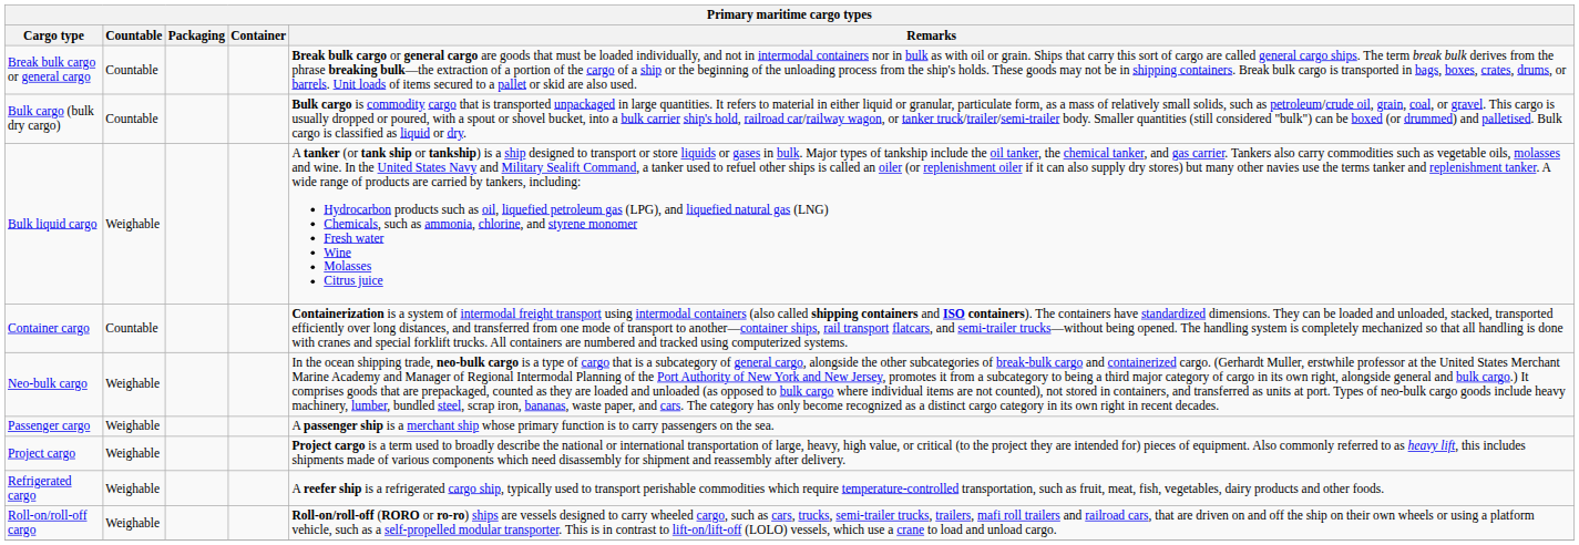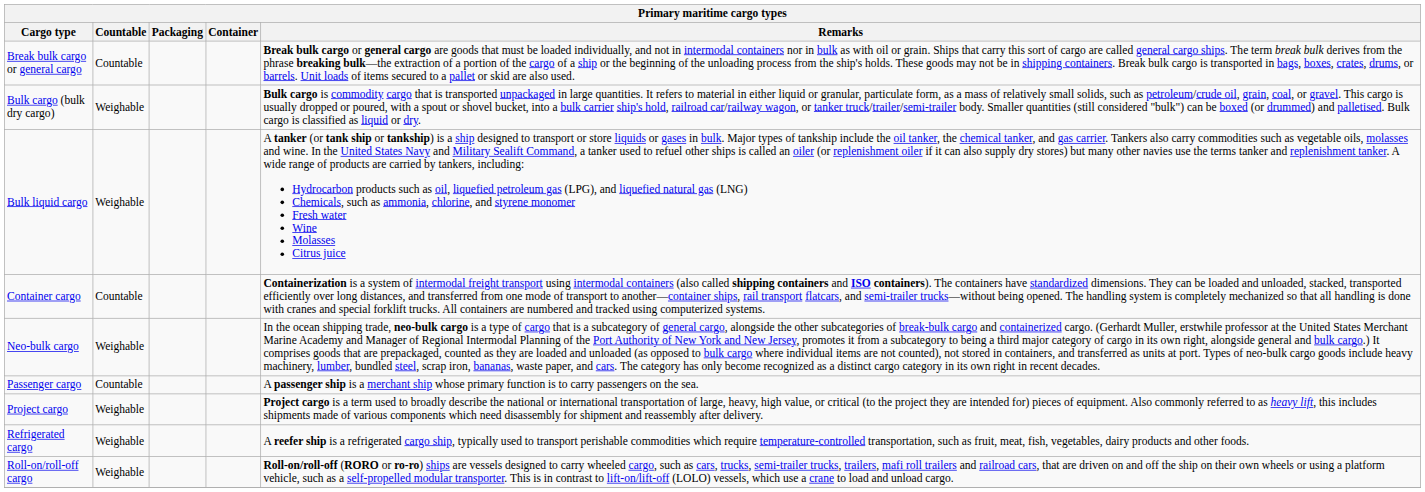 <table class="wikitable sortable">
 <tr>
 <th colspan="5">Primary maritime cargo types</th>
 </tr>
 <tr>
 <th>Cargo type</th>
 <th>Countable</th>
 <th>Packaging</th>
 <th>Container</th>
 <th>Remarks</th>
 </tr>
 <tr>
 <td><a href='#'>Break bulk cargo</a> or <a href='#'>general cargo</a></td>
 <td>Countable</td>
 <td></td>
 <td></td>
 <td><strong>Break bulk cargo</strong> or <strong>general cargo</strong> are goods that must be loaded individually, and not in <a href='#'>intermodal containers</a> nor in <a href='#'>bulk</a> as with oil or grain. Ships that carry this sort of cargo are called <a href='#'>general cargo ships</a>. The term <em>break bulk</em> derives from the phrase <strong>breaking bulk</strong>—the extraction of a portion of the <a href='#'>cargo</a> of a <a href='#'>ship</a> or the beginning of the unloading process from the ship's holds. These goods may not be in <a href='#'>shipping containers</a>. Break bulk cargo is transported in <a href='#'>bags</a>, <a href='#'>boxes</a>, <a href='#'>crates</a>, <a href='#'>drums</a>, or <a href='#'>barrels</a>. <a href='#'>Unit loads</a> of items secured to a <a href='#'>pallet</a> or skid are also used.</td>
 </tr>
 <tr>
 <td><a href='#'>Bulk cargo</a> (bulk dry cargo)</td>
-<td>Countable</td>
+<td>Weighable</td>
 <td></td>
 <td></td>
 <td><strong>Bulk cargo</strong> is <a href='#'>commodity</a> <a href='#'>cargo</a> that is transported <a href='#'>unpackaged</a> in large quantities. It refers to material in either liquid or granular, particulate form, as a mass of relatively small solids, such as <a href='#'>petroleum</a>/<a href='#'>crude oil</a>, <a href='#'>grain</a>, <a href='#'>coal</a>, or <a href='#'>gravel</a>. This cargo is usually dropped or poured, with a spout or shovel bucket, into a <a href='#'>bulk carrier</a> <a href='#'>ship's hold</a>, <a href='#'>railroad car</a>/<a href='#'>railway wagon</a>, or <a href='#'>tanker truck</a>/<a href='#'>trailer</a>/<a href='#'>semi-trailer</a> body. Smaller quantities (still considered "bulk") can be <a href='#'>boxed</a> (or <a href='#'>drummed</a>) and <a href='#'>palletised</a>. Bulk cargo is classified as <a href='#'>liquid</a> or <a href='#'>dry</a>.</td>
 </tr>
 <tr>
 <td><a href='#'>Bulk liquid cargo</a></td>
 <td>Weighable</td>
 <td></td>
 <td></td>
 <td>A <strong>tanker</strong> (or <strong>tank ship</strong> or <strong>tankship</strong>) is a <a href='#'>ship</a> designed to transport or store <a href='#'>liquids</a> or <a href='#'>gases</a> in <a href='#'>bulk</a>.  Major types of tankship include the <a href='#'>oil tanker</a>, the <a href='#'>chemical tanker</a>, and <a href='#'>gas carrier</a>. Tankers also carry commodities such as vegetable oils, <a href='#'>molasses</a> and wine. In the <a href='#'>United States Navy</a> and <a href='#'>Military Sealift Command</a>, a tanker used to refuel other ships is called an <a href='#'>oiler</a> (or <a href='#'>replenishment oiler</a> if it can also supply dry stores) but many other navies use the terms tanker and <a href='#'>replenishment tanker</a>. A wide range of products are carried by tankers, including:<br><ul><li><a href='#'>Hydrocarbon</a> products such as <a href='#'>oil</a>, <a href='#'>liquefied petroleum gas</a> (LPG), and <a href='#'>liquefied natural gas</a> (LNG)</li><li><a href='#'>Chemicals</a>, such as <a href='#'>ammonia</a>, <a href='#'>chlorine</a>, and <a href='#'>styrene monomer</a></li><li><a href='#'>Fresh water</a></li><li><a href='#'>Wine</a></li><li><a href='#'>Molasses</a></li><li><a href='#'>Citrus juice</a></li></ul></td>
 </tr>
 <tr>
 <td><a href='#'>Container cargo</a></td>
 <td>Countable</td>
 <td></td>
 <td></td>
 <td><strong>Containerization</strong> is a system of <a href='#'>intermodal freight transport</a> using <a href='#'>intermodal containers</a> (also called <strong>shipping containers</strong> and <strong><a href='#'>ISO</a> containers</strong>). The containers have <a href='#'>standardized</a> dimensions. They can be loaded and unloaded, stacked, transported efficiently over long distances, and transferred from one mode of transport to another—<a href='#'>container ships</a>, <a href='#'>rail transport</a> <a href='#'>flatcars</a>, and <a href='#'>semi-trailer trucks</a>—without being opened. The handling system is completely mechanized so that all handling is done with cranes  and special forklift trucks.  All containers are numbered and tracked using computerized systems.</td>
 </tr>
 <tr>
 <td><a href='#'>Neo-bulk cargo</a></td>
 <td>Weighable</td>
 <td></td>
 <td></td>
 <td>In the ocean shipping trade, <strong>neo-bulk cargo</strong> is a type of <a href='#'>cargo</a> that is a subcategory of <a href='#'>general cargo</a>, alongside the other subcategories of <a href='#'>break-bulk cargo</a> and <a href='#'>containerized</a> cargo. (Gerhardt Muller, erstwhile professor at the United States Merchant Marine Academy and Manager of Regional Intermodal Planning of the <a href='#'>Port Authority of New York and New Jersey</a>, promotes it from a subcategory to being a third major category of cargo in its own right, alongside general and <a href='#'>bulk cargo</a>.) It comprises goods that are prepackaged, counted as they are loaded and unloaded (as opposed to <a href='#'>bulk cargo</a> where individual items are not counted), not stored in containers, and transferred as units at port.  Types of neo-bulk cargo goods include heavy machinery, <a href='#'>lumber</a>, bundled <a href='#'>steel</a>, scrap iron, <a href='#'>bananas</a>, waste paper, and <a href='#'>cars</a>.  The category has only become recognized as a distinct cargo category in its own right in recent decades.</td>
 </tr>
 <tr>
 <td><a href='#'>Passenger cargo</a></td>
-<td>Weighable</td>
+<td>Countable</td>
 <td></td>
 <td></td>
 <td>A <strong>passenger ship</strong> is a <a href='#'>merchant ship</a> whose primary function is to carry passengers on the sea.</td>
 </tr>
 <tr>
 <td><a href='#'>Project cargo</a></td>
 <td>Weighable</td>
 <td></td>
 <td></td>
 <td><strong>Project cargo</strong> is a term used to broadly describe the national or international transportation of large, heavy, high value, or critical (to the project they are intended for) pieces of equipment. Also commonly referred to as <em><a href='#'>heavy lift</a></em>, this includes shipments made of various components which need disassembly for shipment and reassembly after delivery.</td>
 </tr>
 <tr>
 <td><a href='#'>Refrigerated cargo</a></td>
 <td>Weighable</td>
 <td></td>
 <td></td>
 <td>A <strong>reefer ship</strong> is a refrigerated <a href='#'>cargo ship</a>, typically used to transport perishable commodities which require <a href='#'>temperature-controlled</a> transportation, such as fruit, meat, fish, vegetables, dairy products and other foods.</td>
 </tr>
 <tr>
 <td><a href='#'>Roll-on/roll-off cargo</a></td>
 <td>Weighable</td>
 <td></td>
 <td></td>
 <td><strong>Roll-on/roll-off</strong> (<strong>RORO</strong> or <strong>ro-ro</strong>) <a href='#'>ships</a> are vessels designed to carry wheeled <a href='#'>cargo</a>, such as <a href='#'>cars</a>, <a href='#'>trucks</a>, <a href='#'>semi-trailer trucks</a>, <a href='#'>trailers</a>, <a href='#'>mafi roll trailers</a> and <a href='#'>railroad cars</a>, that are driven on and off the ship on their own wheels or using a platform vehicle, such as a <a href='#'>self-propelled modular transporter</a>. This is in contrast to <a href='#'>lift-on/lift-off</a> (LOLO) vessels, which use a <a href='#'>crane</a> to load and unload cargo.</td>
 </tr>
 <tr>
 </tr>
 </table>
